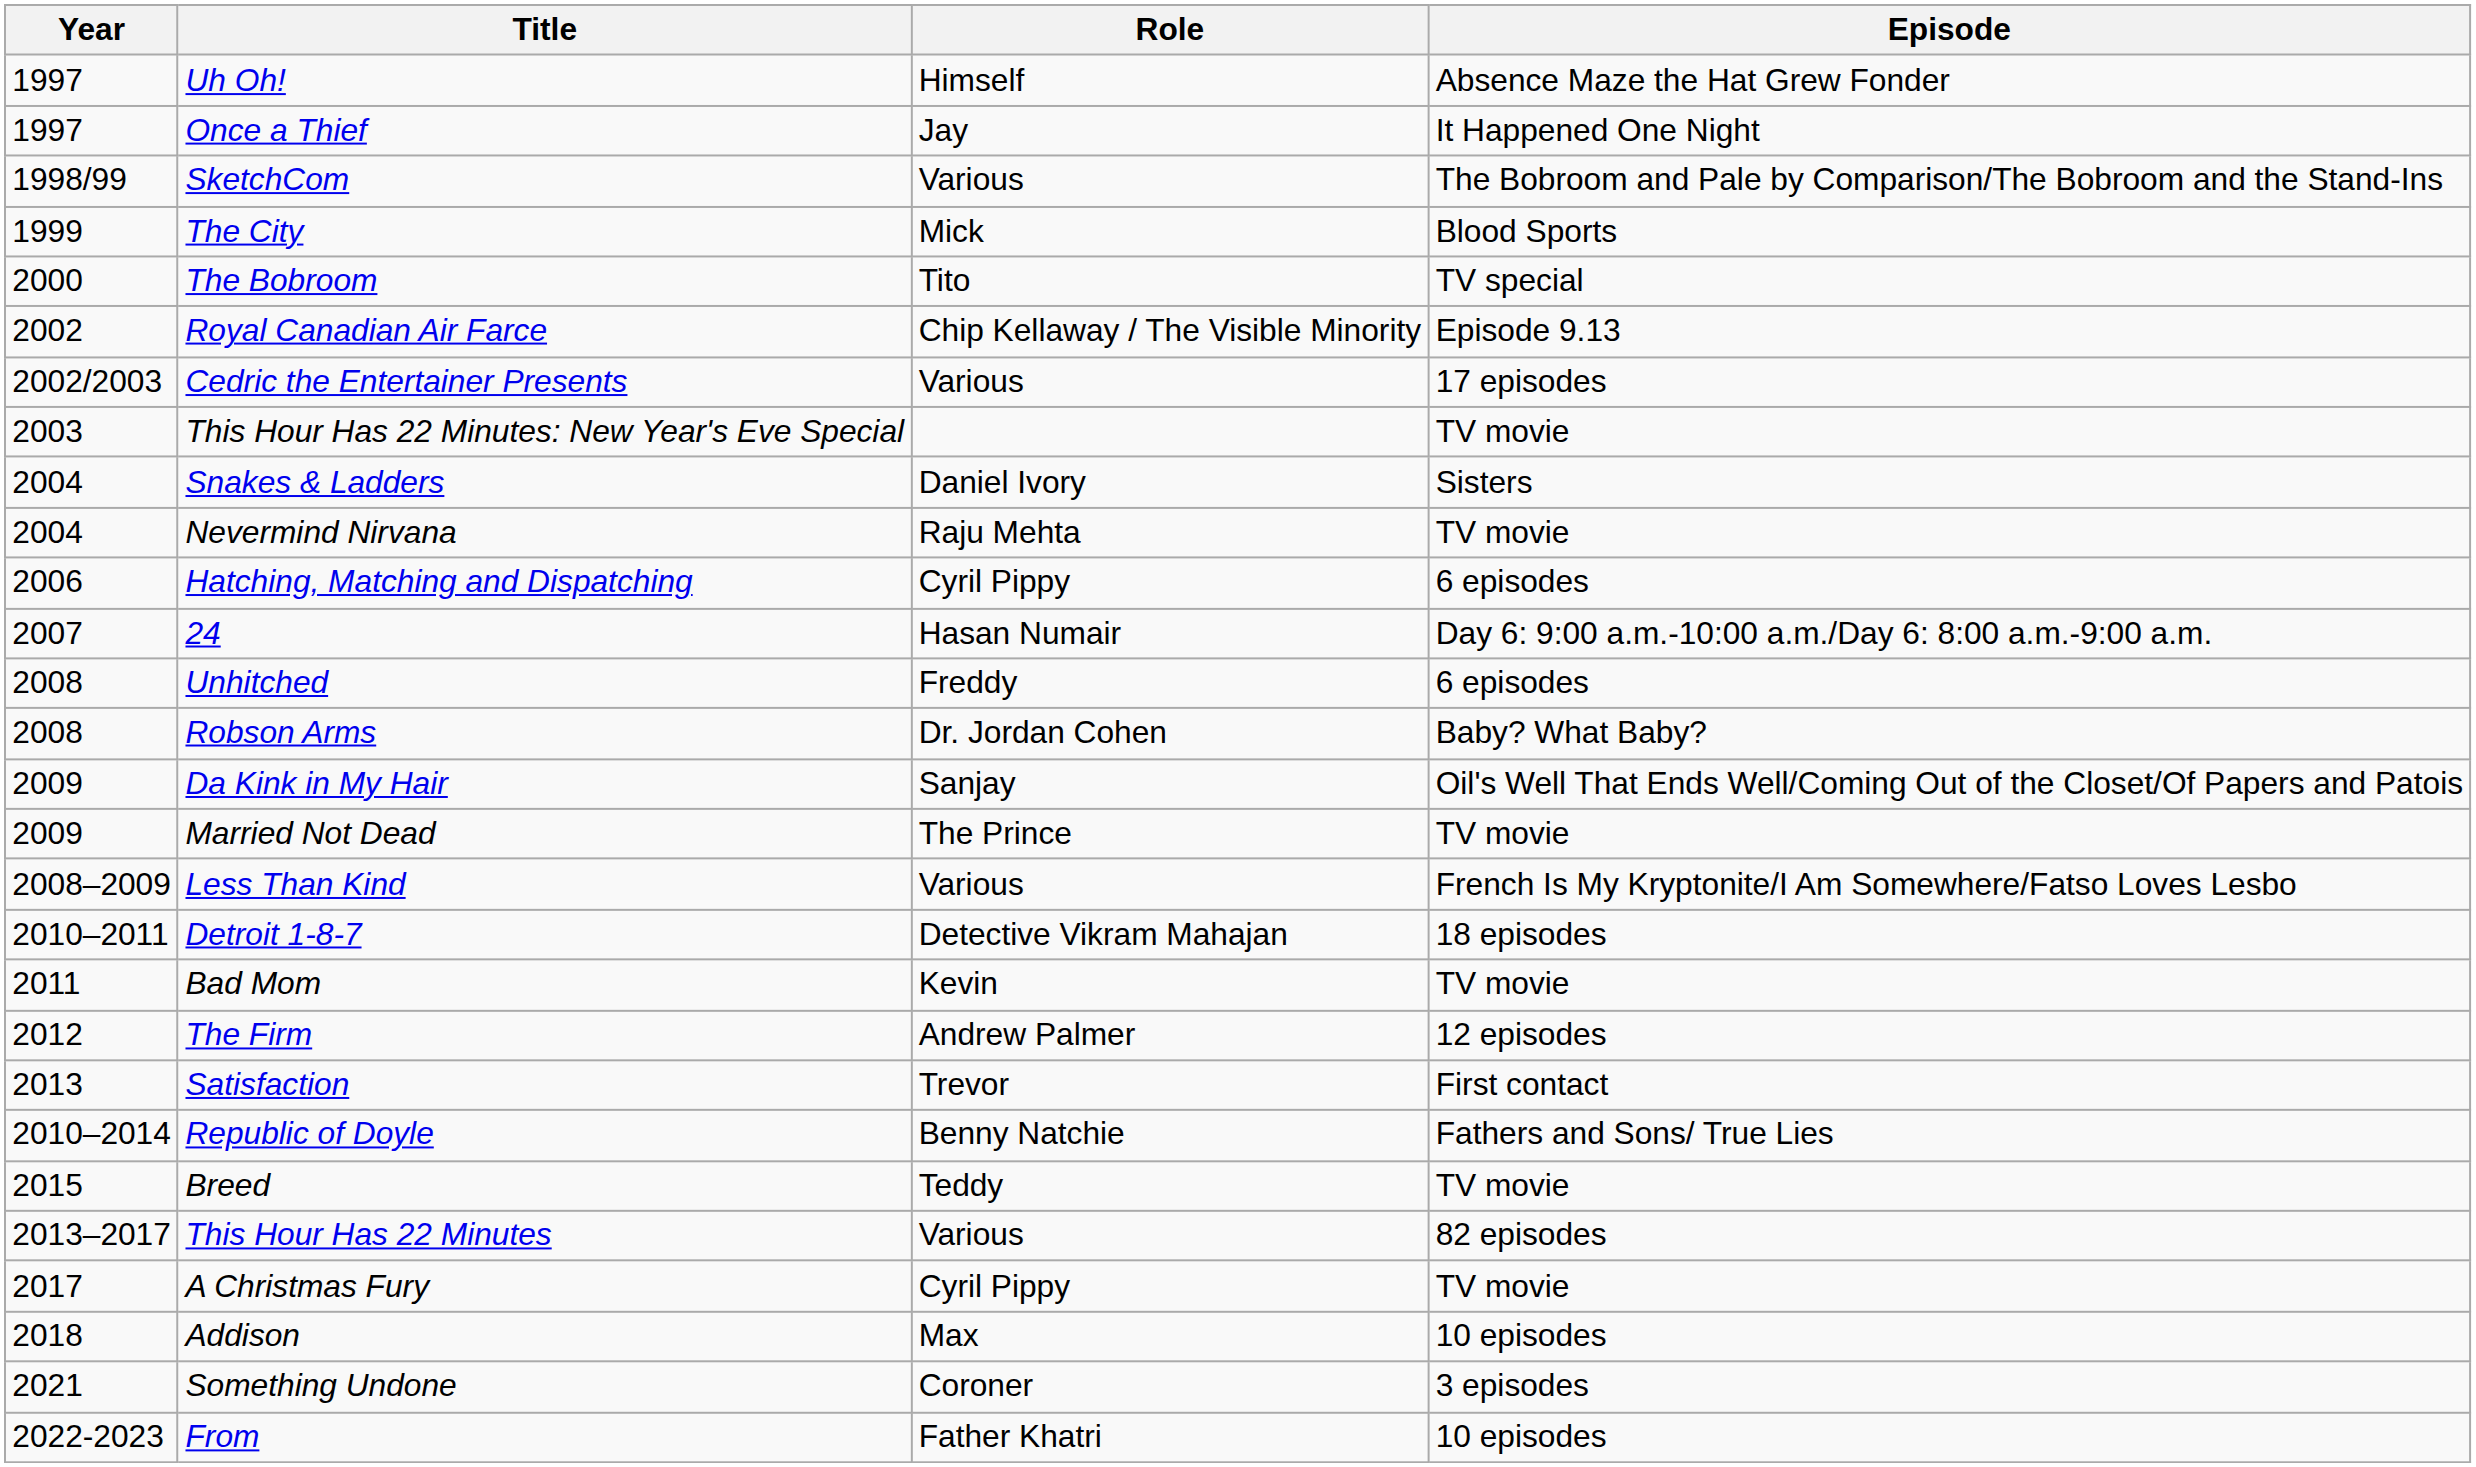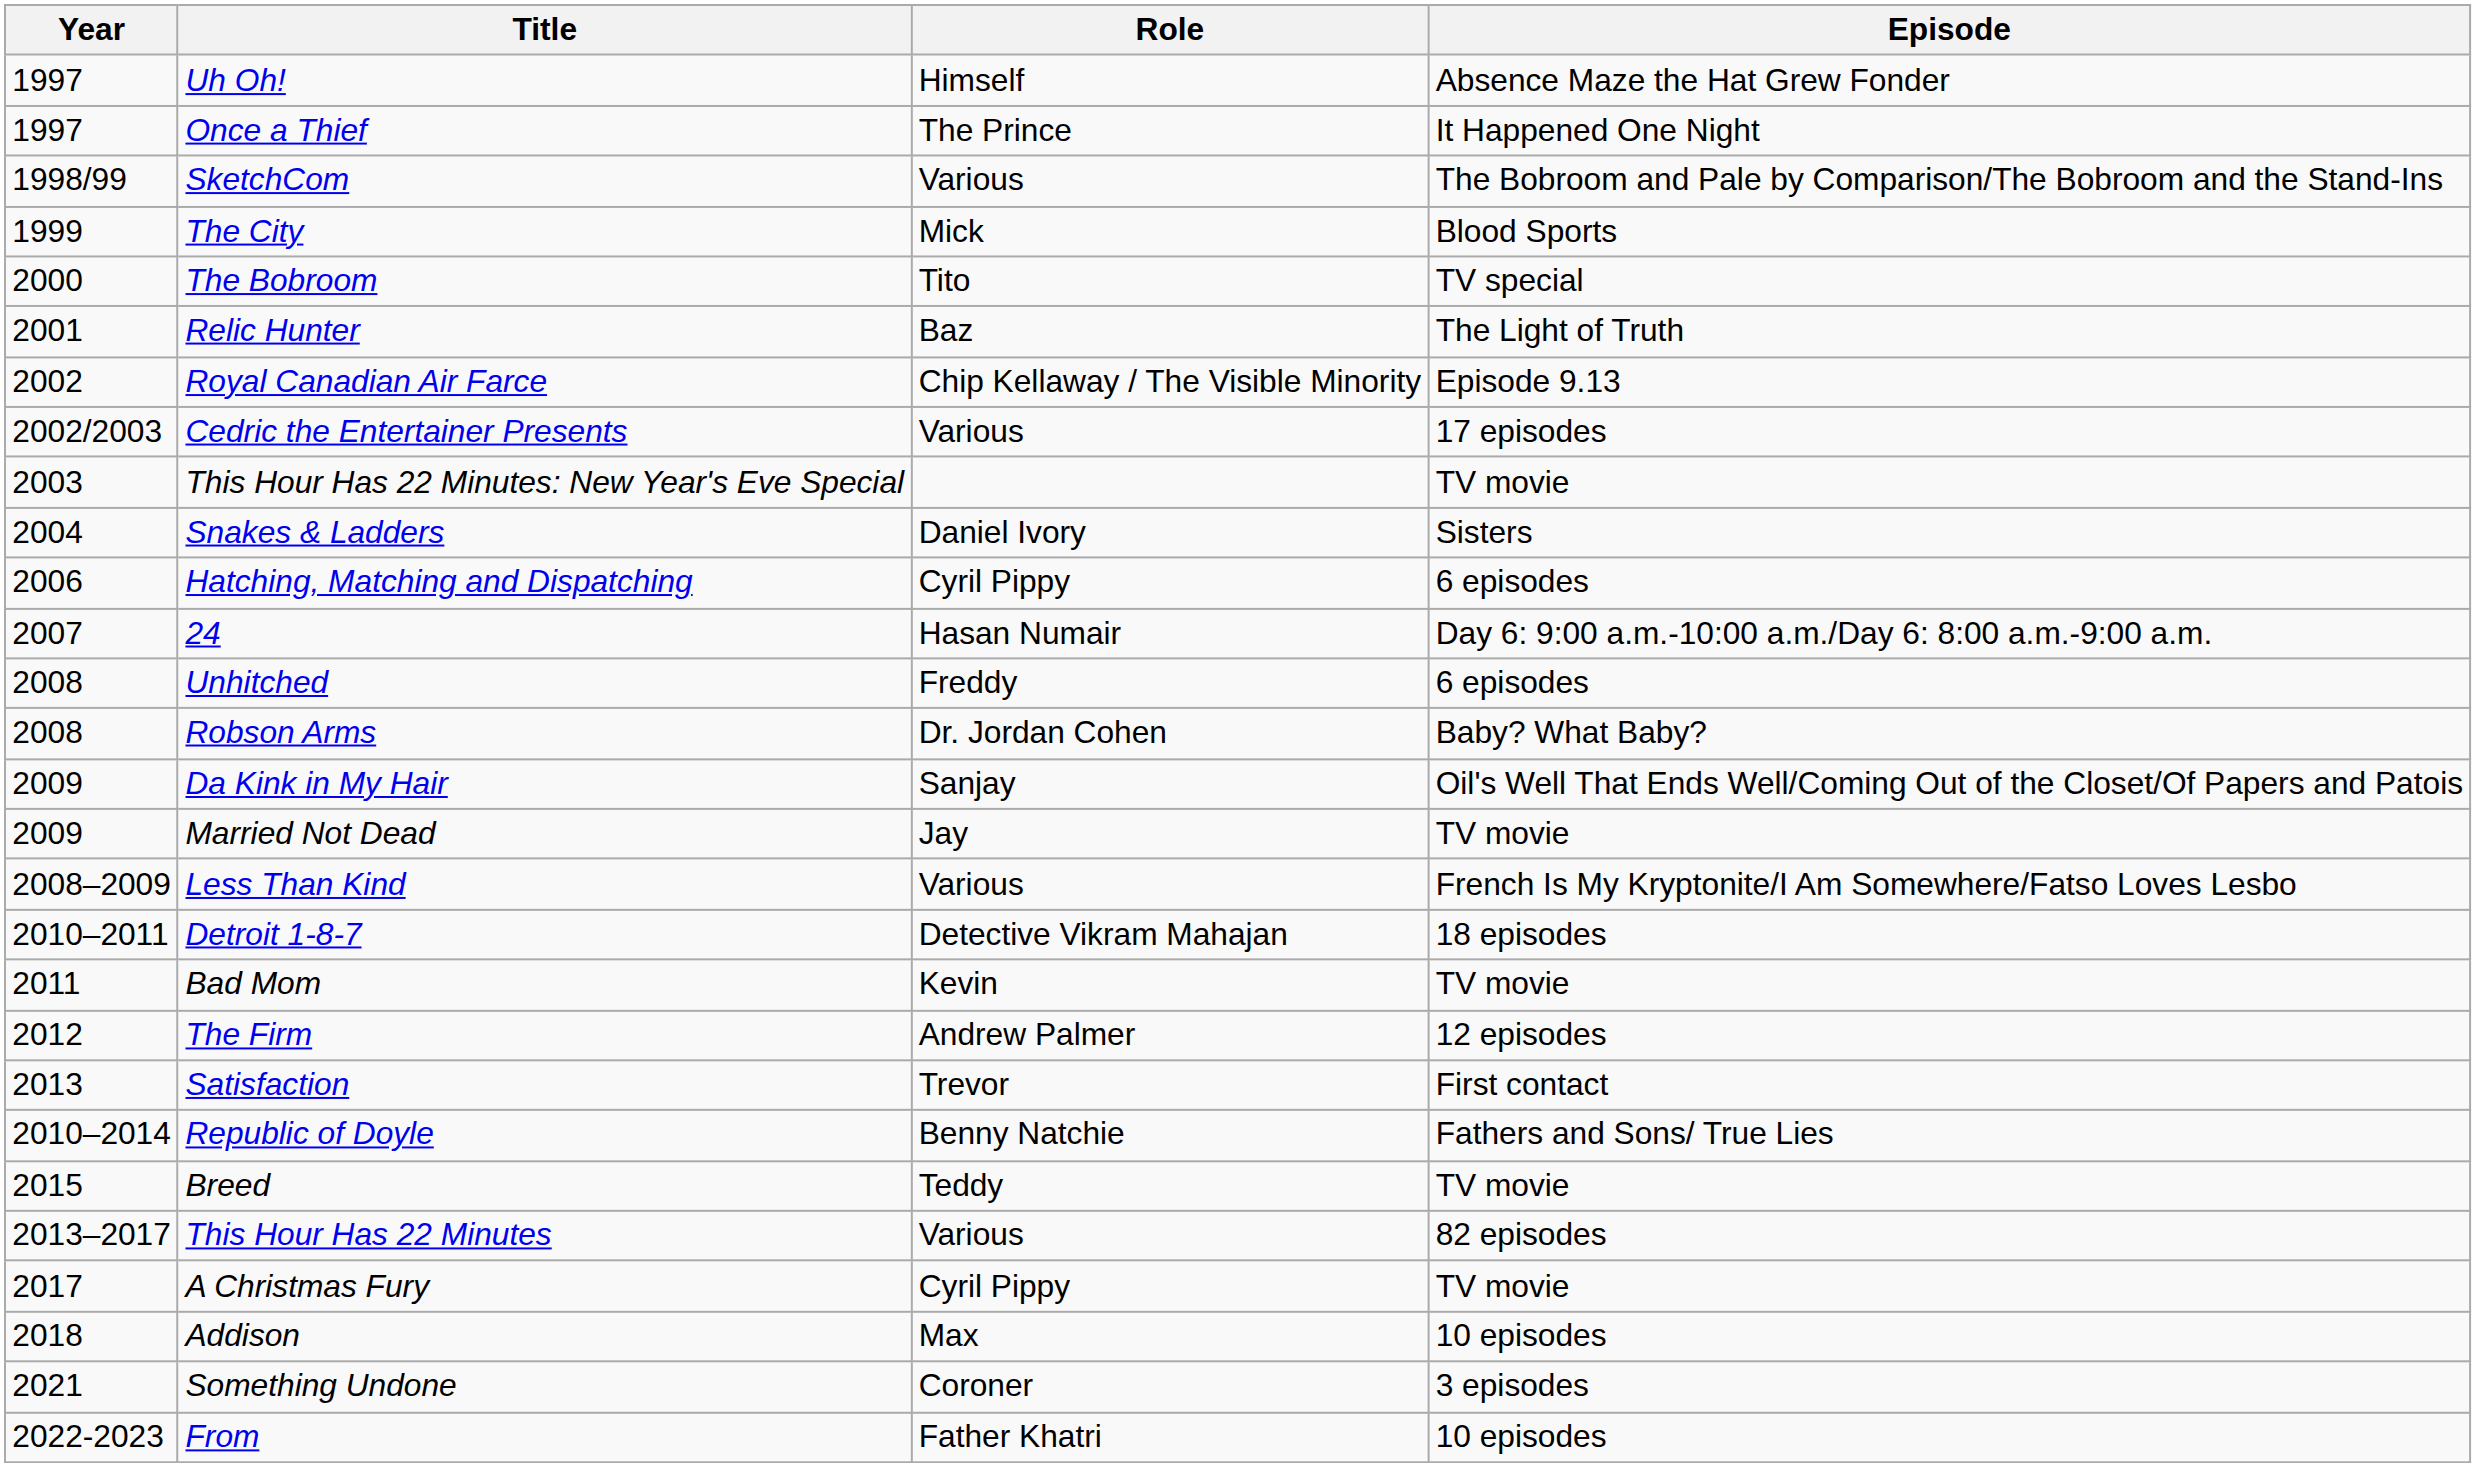 <table class="wikitable sortable">
 <tr>
 <th>Year</th>
 <th>Title</th>
 <th>Role</th>
 <th>Episode</th>
 </tr>
 <tr>
 <td>1997</td>
 <td><em><a href='#'>Uh Oh!</a></em></td>
 <td>Himself</td>
 <td>Absence Maze the Hat Grew Fonder</td>
 </tr>
 <tr>
 <td>1997</td>
 <td><em><a href='#'>Once a Thief</a></em></td>
-<td>Jay</td>
+<td>The Prince</td>
 <td>It Happened One Night</td>
 </tr>
 <tr>
 <td>1998/99</td>
 <td><em><a href='#'>SketchCom</a></em></td>
 <td>Various</td>
 <td>The Bobroom and Pale by Comparison/The Bobroom and the Stand-Ins</td>
 </tr>
 <tr>
 <td>1999</td>
 <td data-sort-value="City, The"><em><a href='#'>The City</a></em></td>
 <td>Mick</td>
 <td>Blood Sports</td>
 </tr>
 <tr>
 <td>2000</td>
 <td data-sort-value="Bobroom, The"><em><a href='#'>The Bobroom</a></em></td>
 <td>Tito</td>
 <td>TV special</td>
+</tr>
+<tr>
+<td>2001</td>
+<td><em><a href='#'>Relic Hunter</a></em></td>
+<td>Baz</td>
+<td>The Light of Truth</td>
 </tr>
 <tr>
 <td>2002</td>
 <td><em><a href='#'>Royal Canadian Air Farce</a></em></td>
 <td>Chip Kellaway / The Visible Minority</td>
 <td>Episode 9.13</td>
 </tr>
 <tr>
 <td>2002/2003</td>
 <td><em><a href='#'>Cedric the Entertainer Presents</a></em></td>
 <td>Various</td>
 <td>17 episodes</td>
 </tr>
 <tr>
 <td>2003</td>
 <td><em>This Hour Has 22 Minutes: New Year's Eve Special</em></td>
 <td></td>
 <td>TV movie</td>
 </tr>
 <tr>
 <td>2004</td>
 <td><em><a href='#'>Snakes & Ladders</a></em></td>
 <td>Daniel Ivory</td>
 <td>Sisters</td>
-</tr>
-<tr>
-<td>2004</td>
-<td><em>Nevermind Nirvana</em></td>
-<td>Raju Mehta</td>
-<td>TV movie</td>
 </tr>
 <tr>
 <td>2006</td>
 <td><em><a href='#'>Hatching, Matching and Dispatching</a></em></td>
 <td>Cyril Pippy</td>
 <td>6 episodes</td>
 </tr>
 <tr>
 <td>2007</td>
 <td><em><a href='#'>24</a></em></td>
 <td>Hasan Numair</td>
 <td>Day 6: 9:00 a.m.-10:00 a.m./Day 6: 8:00 a.m.-9:00 a.m.</td>
 </tr>
 <tr>
 <td>2008</td>
 <td><em><a href='#'>Unhitched</a></em></td>
 <td>Freddy</td>
 <td>6 episodes</td>
 </tr>
 <tr>
 <td>2008</td>
 <td><em><a href='#'>Robson Arms</a></em></td>
 <td>Dr. Jordan Cohen</td>
 <td>Baby? What Baby?</td>
 </tr>
 <tr>
 <td>2009</td>
 <td><em><a href='#'>Da Kink in My Hair</a></em></td>
 <td>Sanjay</td>
 <td>Oil's Well That Ends Well/Coming Out of the Closet/Of Papers and Patois</td>
 </tr>
 <tr>
 <td>2009</td>
 <td><em>Married Not Dead</em></td>
-<td>The Prince</td>
+<td>Jay</td>
 <td>TV movie</td>
 </tr>
 <tr>
 <td>2008–2009</td>
 <td><em><a href='#'>Less Than Kind</a></em></td>
 <td>Various</td>
 <td>French Is My Kryptonite/I Am Somewhere/Fatso Loves Lesbo</td>
 </tr>
 <tr>
 <td>2010–2011</td>
 <td><em><a href='#'>Detroit 1-8-7</a></em></td>
 <td>Detective Vikram Mahajan</td>
 <td>18 episodes</td>
 </tr>
 <tr>
 <td>2011</td>
 <td><em>Bad Mom</em></td>
 <td>Kevin</td>
 <td>TV movie</td>
 </tr>
 <tr>
 <td>2012</td>
 <td data-sort-value="Firm, The"><em><a href='#'>The Firm</a></em></td>
 <td>Andrew Palmer</td>
 <td>12 episodes</td>
 </tr>
 <tr>
 <td>2013</td>
 <td><em><a href='#'>Satisfaction</a></em></td>
 <td>Trevor</td>
 <td>First contact</td>
 </tr>
 <tr>
 <td>2010–2014</td>
 <td><em><a href='#'>Republic of Doyle</a></em></td>
 <td>Benny Natchie</td>
 <td>Fathers and Sons/ True Lies</td>
 </tr>
 <tr>
 <td>2015</td>
 <td><em>Breed</em></td>
 <td>Teddy</td>
 <td>TV movie</td>
 </tr>
 <tr>
 <td>2013–2017</td>
 <td><em><a href='#'>This Hour Has 22 Minutes</a></em></td>
 <td>Various</td>
 <td>82 episodes</td>
 </tr>
 <tr>
 <td>2017</td>
 <td data-sort-value="Christmas Fury, A"><em>A Christmas Fury</em></td>
 <td>Cyril Pippy</td>
 <td>TV movie</td>
 </tr>
 <tr>
 <td>2018</td>
 <td><em>Addison</em></td>
 <td>Max</td>
 <td>10 episodes</td>
 </tr>
 <tr>
 <td>2021</td>
 <td><em>Something Undone</em></td>
 <td>Coroner</td>
 <td>3 episodes</td>
 </tr>
 <tr>
 <td>2022-2023</td>
 <td><em><a href='#'>From</a></em></td>
 <td>Father Khatri</td>
 <td>10 episodes</td>
 </tr>
 </table>
